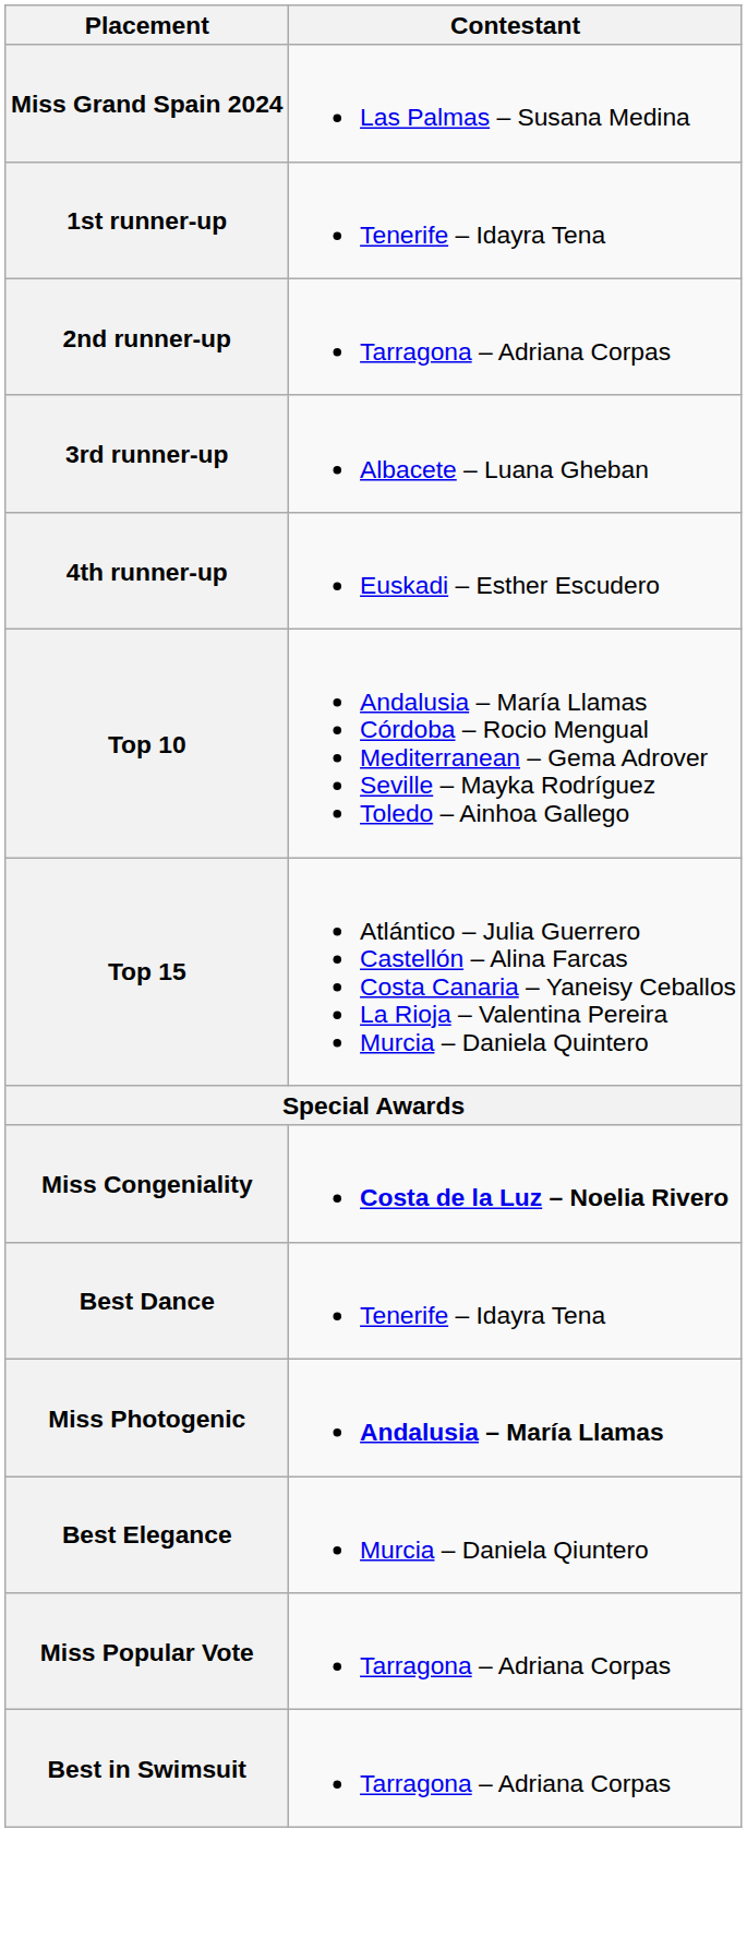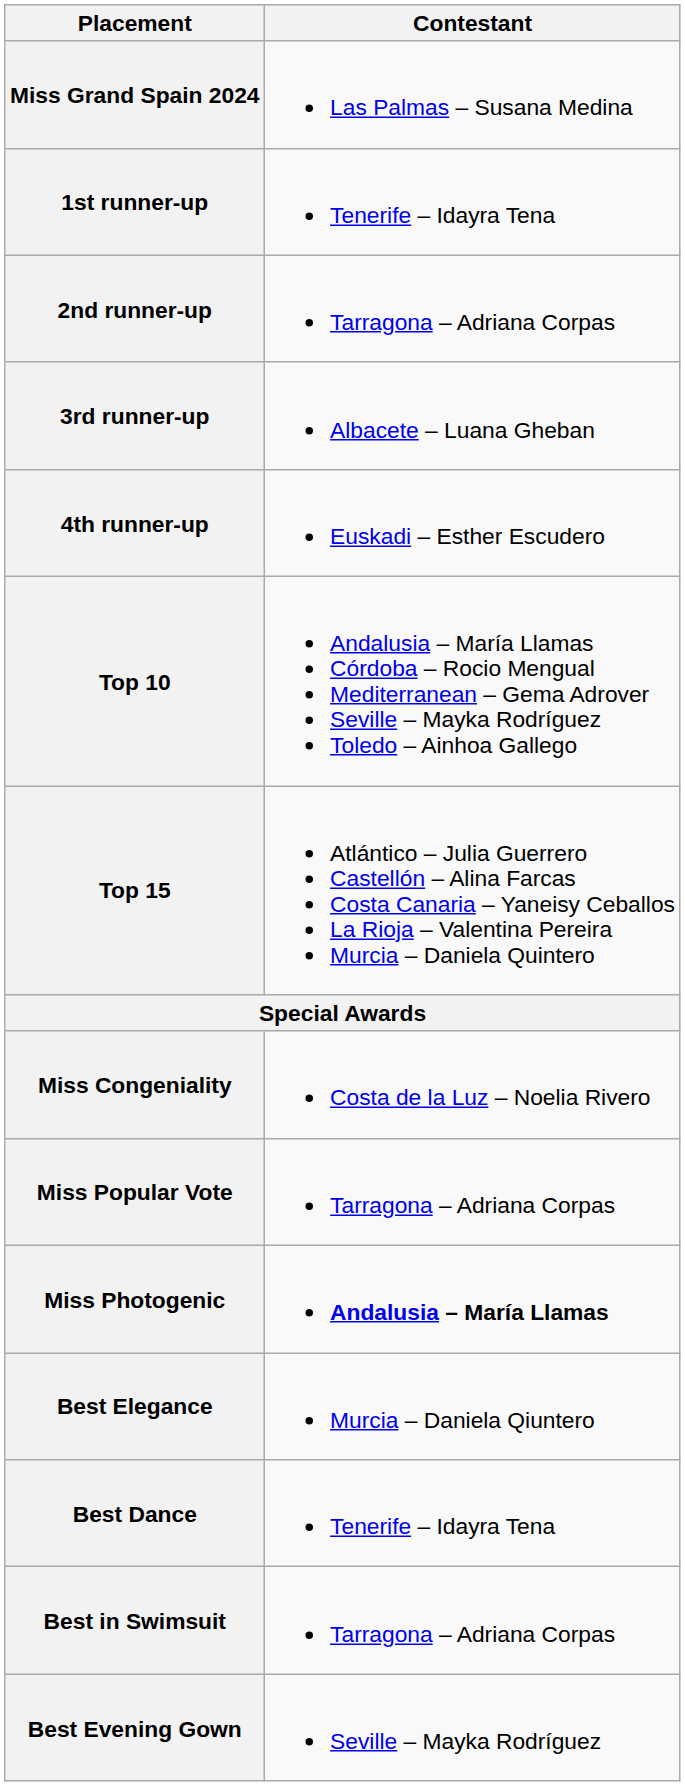 <table class="wikitable" style="font-size: 95%">
 <tr>
 <th>Placement</th>
 <th>Contestant</th>
 </tr>
 <tr>
 <th>Miss Grand Spain 2024</th>
 <td><br><ul><li><a href='#'>Las Palmas</a> – Susana Medina</li></ul></td>
 </tr>
 <tr>
 <th>1st runner-up</th>
 <td><br><ul><li><a href='#'>Tenerife</a> – Idayra Tena</li></ul></td>
 </tr>
 <tr>
 <th>2nd runner-up</th>
 <td><br><ul><li><a href='#'>Tarragona</a> – Adriana Corpas</li></ul></td>
 </tr>
 <tr>
 <th>3rd runner-up</th>
 <td><br><ul><li><a href='#'>Albacete</a> – Luana Gheban</li></ul></td>
 </tr>
 <tr>
 <th>4th runner-up</th>
 <td><br><ul><li><a href='#'>Euskadi</a> – Esther Escudero</li></ul></td>
 </tr>
 <tr>
 <th>Top 10</th>
 <td><br><ul><li><a href='#'>Andalusia</a> – María Llamas</li><li><a href='#'>Córdoba</a> – Rocio Mengual</li><li><a href='#'>Mediterranean</a> – Gema Adrover</li><li><a href='#'>Seville</a> – Mayka Rodríguez</li><li><a href='#'>Toledo</a> – Ainhoa Gallego</li></ul></td>
 </tr>
 <tr>
 <th>Top 15</th>
 <td><br><ul><li>Atlántico – Julia Guerrero</li><li><a href='#'>Castellón</a> – Alina Farcas</li><li><a href='#'>Costa Canaria</a> – Yaneisy Ceballos</li><li><a href='#'>La Rioja</a> – Valentina Pereira</li><li><a href='#'>Murcia</a> – Daniela Quintero</li></ul></td>
 </tr>
 <tr>
 <th colspan=2>Special Awards</th>
 </tr>
 <tr>
 <th>Miss Congeniality</th>
-<td><strong><br><ul><li><a href='#'>Costa de la Luz</a> – Noelia Rivero</li></ul></strong></td>
+<td><br><ul><li><a href='#'>Costa de la Luz</a> – Noelia Rivero</li></ul></td>
 </tr>
 <tr>
-<th>Best Dance</th>
-<td><br><ul><li><a href='#'>Tenerife</a> – Idayra Tena</li></ul></td>
+<th>Miss Popular Vote</th>
+<td><br><ul><li><a href='#'>Tarragona</a> – Adriana Corpas</li></ul></td>
 </tr>
 <tr>
 <th>Miss Photogenic</th>
 <td><strong><br><ul><li><a href='#'>Andalusia</a> – María Llamas</li></ul></strong></td>
 </tr>
 <tr>
 <th>Best Elegance</th>
 <td><br><ul><li><a href='#'>Murcia</a> – Daniela Qiuntero</li></ul></td>
 </tr>
 <tr>
-<th>Miss Popular Vote</th>
-<td><br><ul><li><a href='#'>Tarragona</a> – Adriana Corpas</li></ul></td>
+<th>Best Dance</th>
+<td><br><ul><li><a href='#'>Tenerife</a> – Idayra Tena</li></ul></td>
 </tr>
 <tr>
 <th>Best in Swimsuit</th>
 <td><br><ul><li><a href='#'>Tarragona</a> – Adriana Corpas</li></ul></td>
 </tr>
+<tr>
+<th>Best Evening Gown</th>
+<td><br><ul><li><a href='#'>Seville</a> – Mayka Rodríguez</li></ul></td>
+</tr>
 </table>
